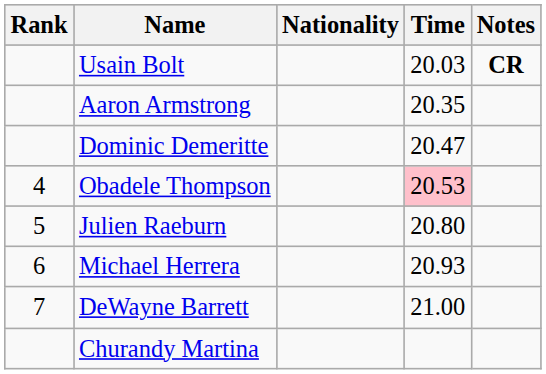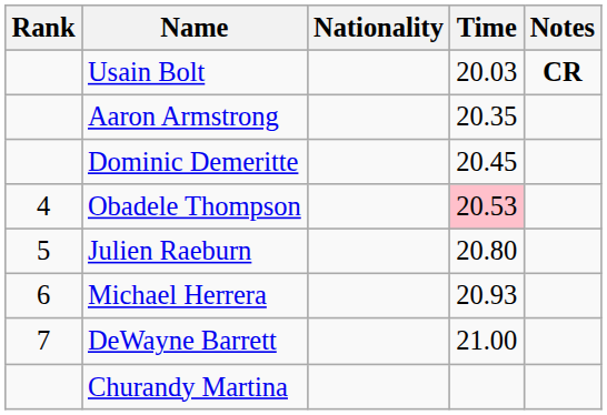 <table class="wikitable sortable" style="text-align:center;font-size:95%">
 <tr>
 <th>Rank</th>
 <th>Name</th>
 <th>Nationality</th>
 <th>Time</th>
 <th>Notes</th>
 </tr>
 <tr>
 <td></td>
 <td align=left><a href='#'>Usain Bolt</a></td>
 <td align=left></td>
 <td>20.03</td>
 <td><strong>CR</strong></td>
 </tr>
 <tr>
 <td></td>
 <td align=left><a href='#'>Aaron Armstrong</a></td>
 <td align=left></td>
 <td>20.35</td>
 <td></td>
 </tr>
 <tr>
 <td></td>
 <td align=left><a href='#'>Dominic Demeritte</a></td>
 <td align=left></td>
-<td>20.47</td>
+<td>20.45</td>
 <td></td>
 </tr>
 <tr>
 <td>4</td>
 <td align=left><a href='#'>Obadele Thompson</a></td>
 <td align=left></td>
 <td style="background: pink;">20.53</td>
 <td></td>
 </tr>
 <tr>
 <td>5</td>
 <td align=left><a href='#'>Julien Raeburn</a></td>
 <td align=left></td>
 <td>20.80</td>
 <td></td>
 </tr>
 <tr>
 <td>6</td>
 <td align=left><a href='#'>Michael Herrera</a></td>
 <td align=left></td>
 <td>20.93</td>
 <td></td>
 </tr>
 <tr>
 <td>7</td>
 <td align=left><a href='#'>DeWayne Barrett</a></td>
 <td align=left></td>
 <td>21.00</td>
 <td></td>
 </tr>
 <tr>
 <td></td>
 <td align=left><a href='#'>Churandy Martina</a></td>
 <td align=left></td>
 <td></td>
 <td></td>
 </tr>
 </table>
